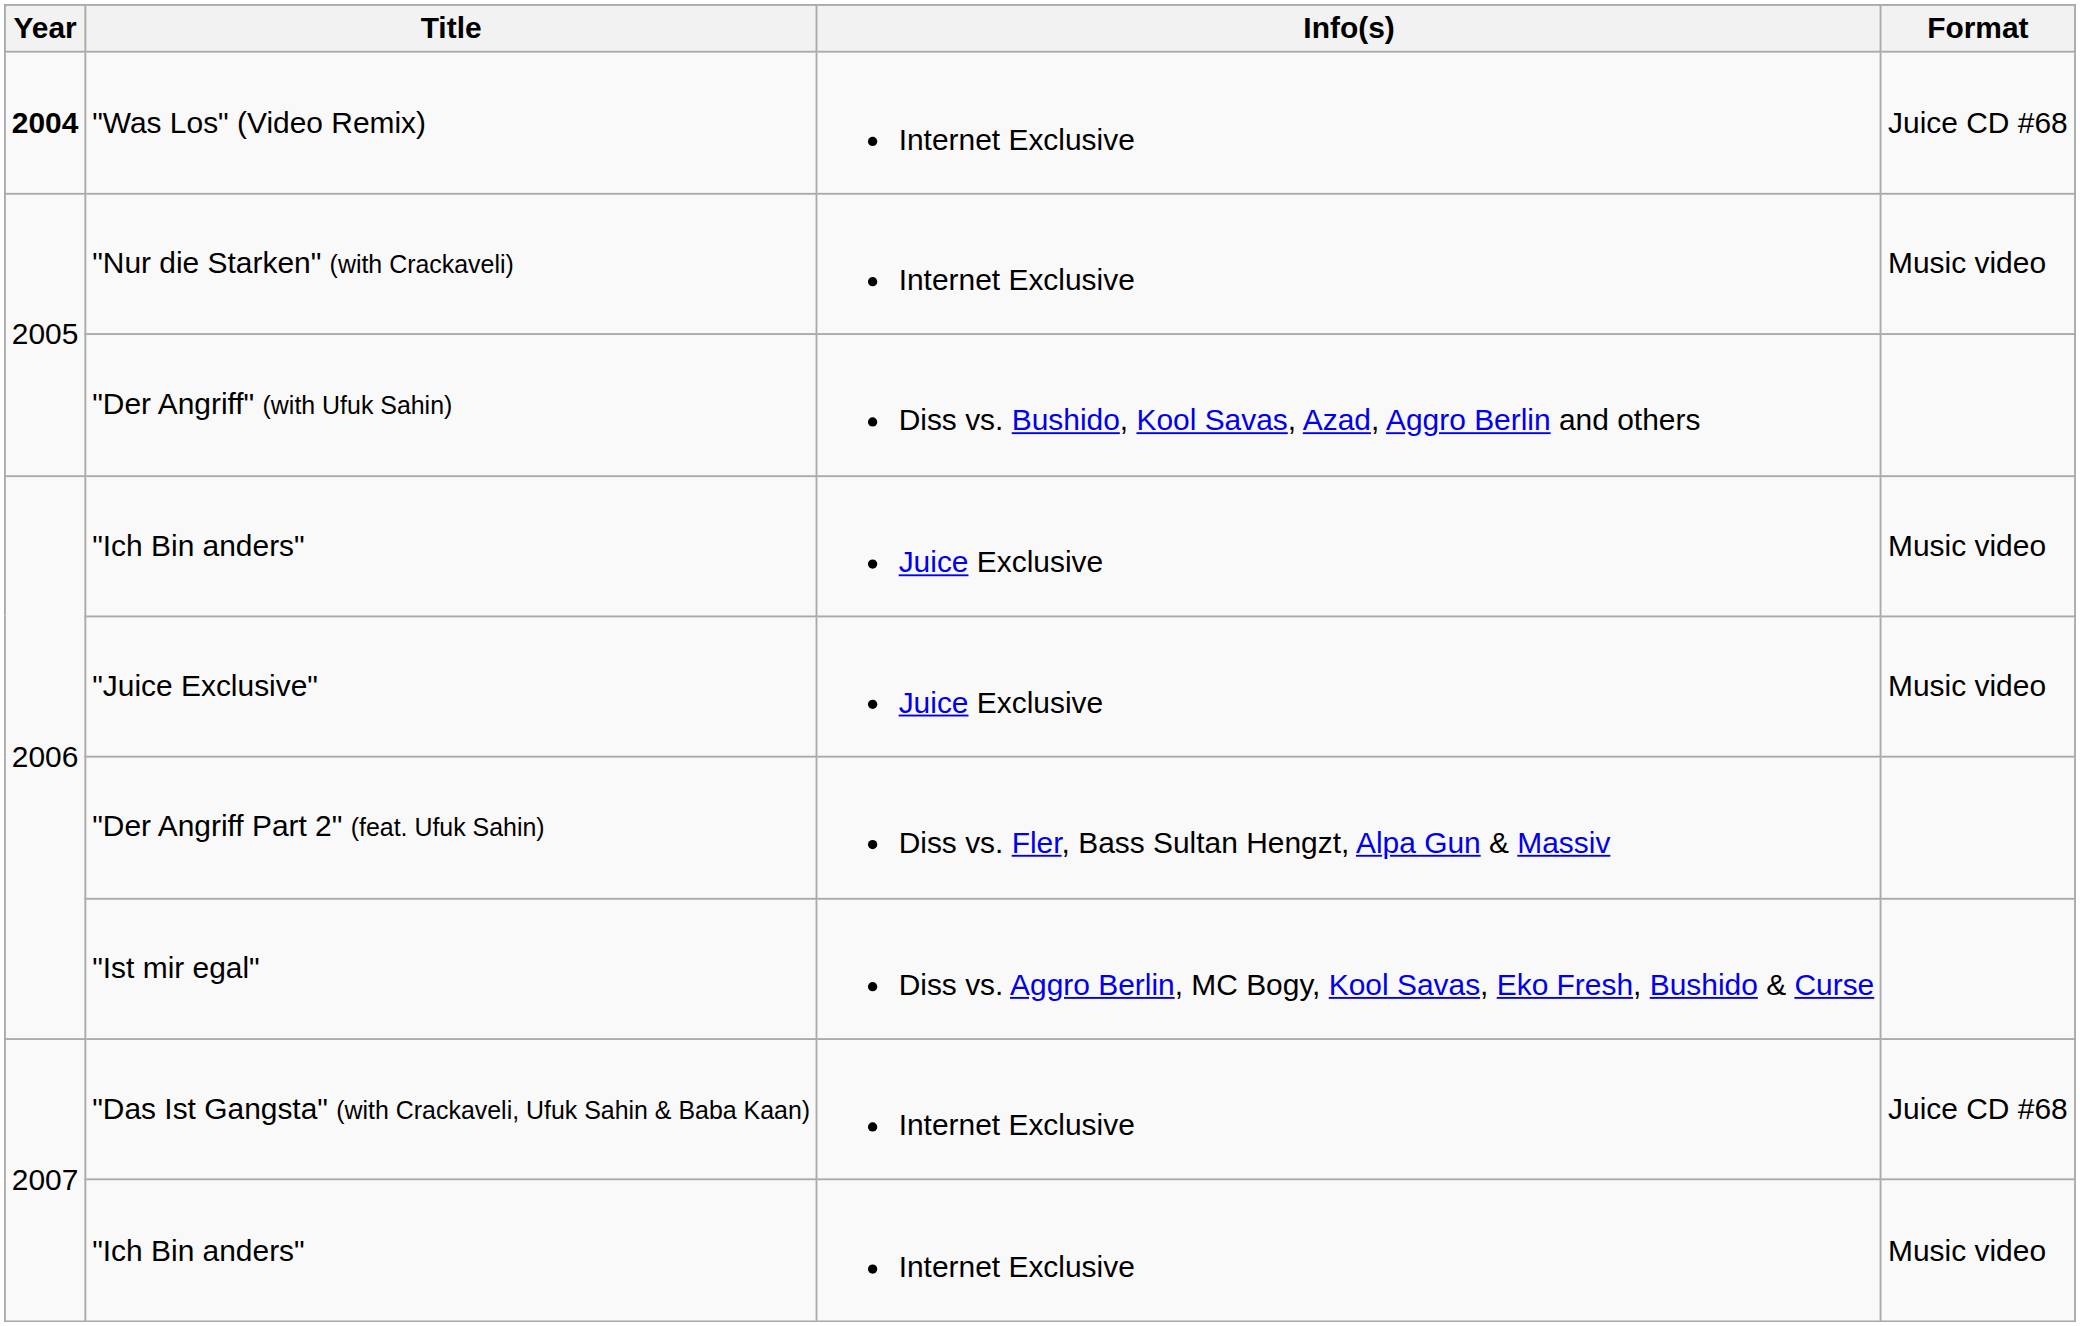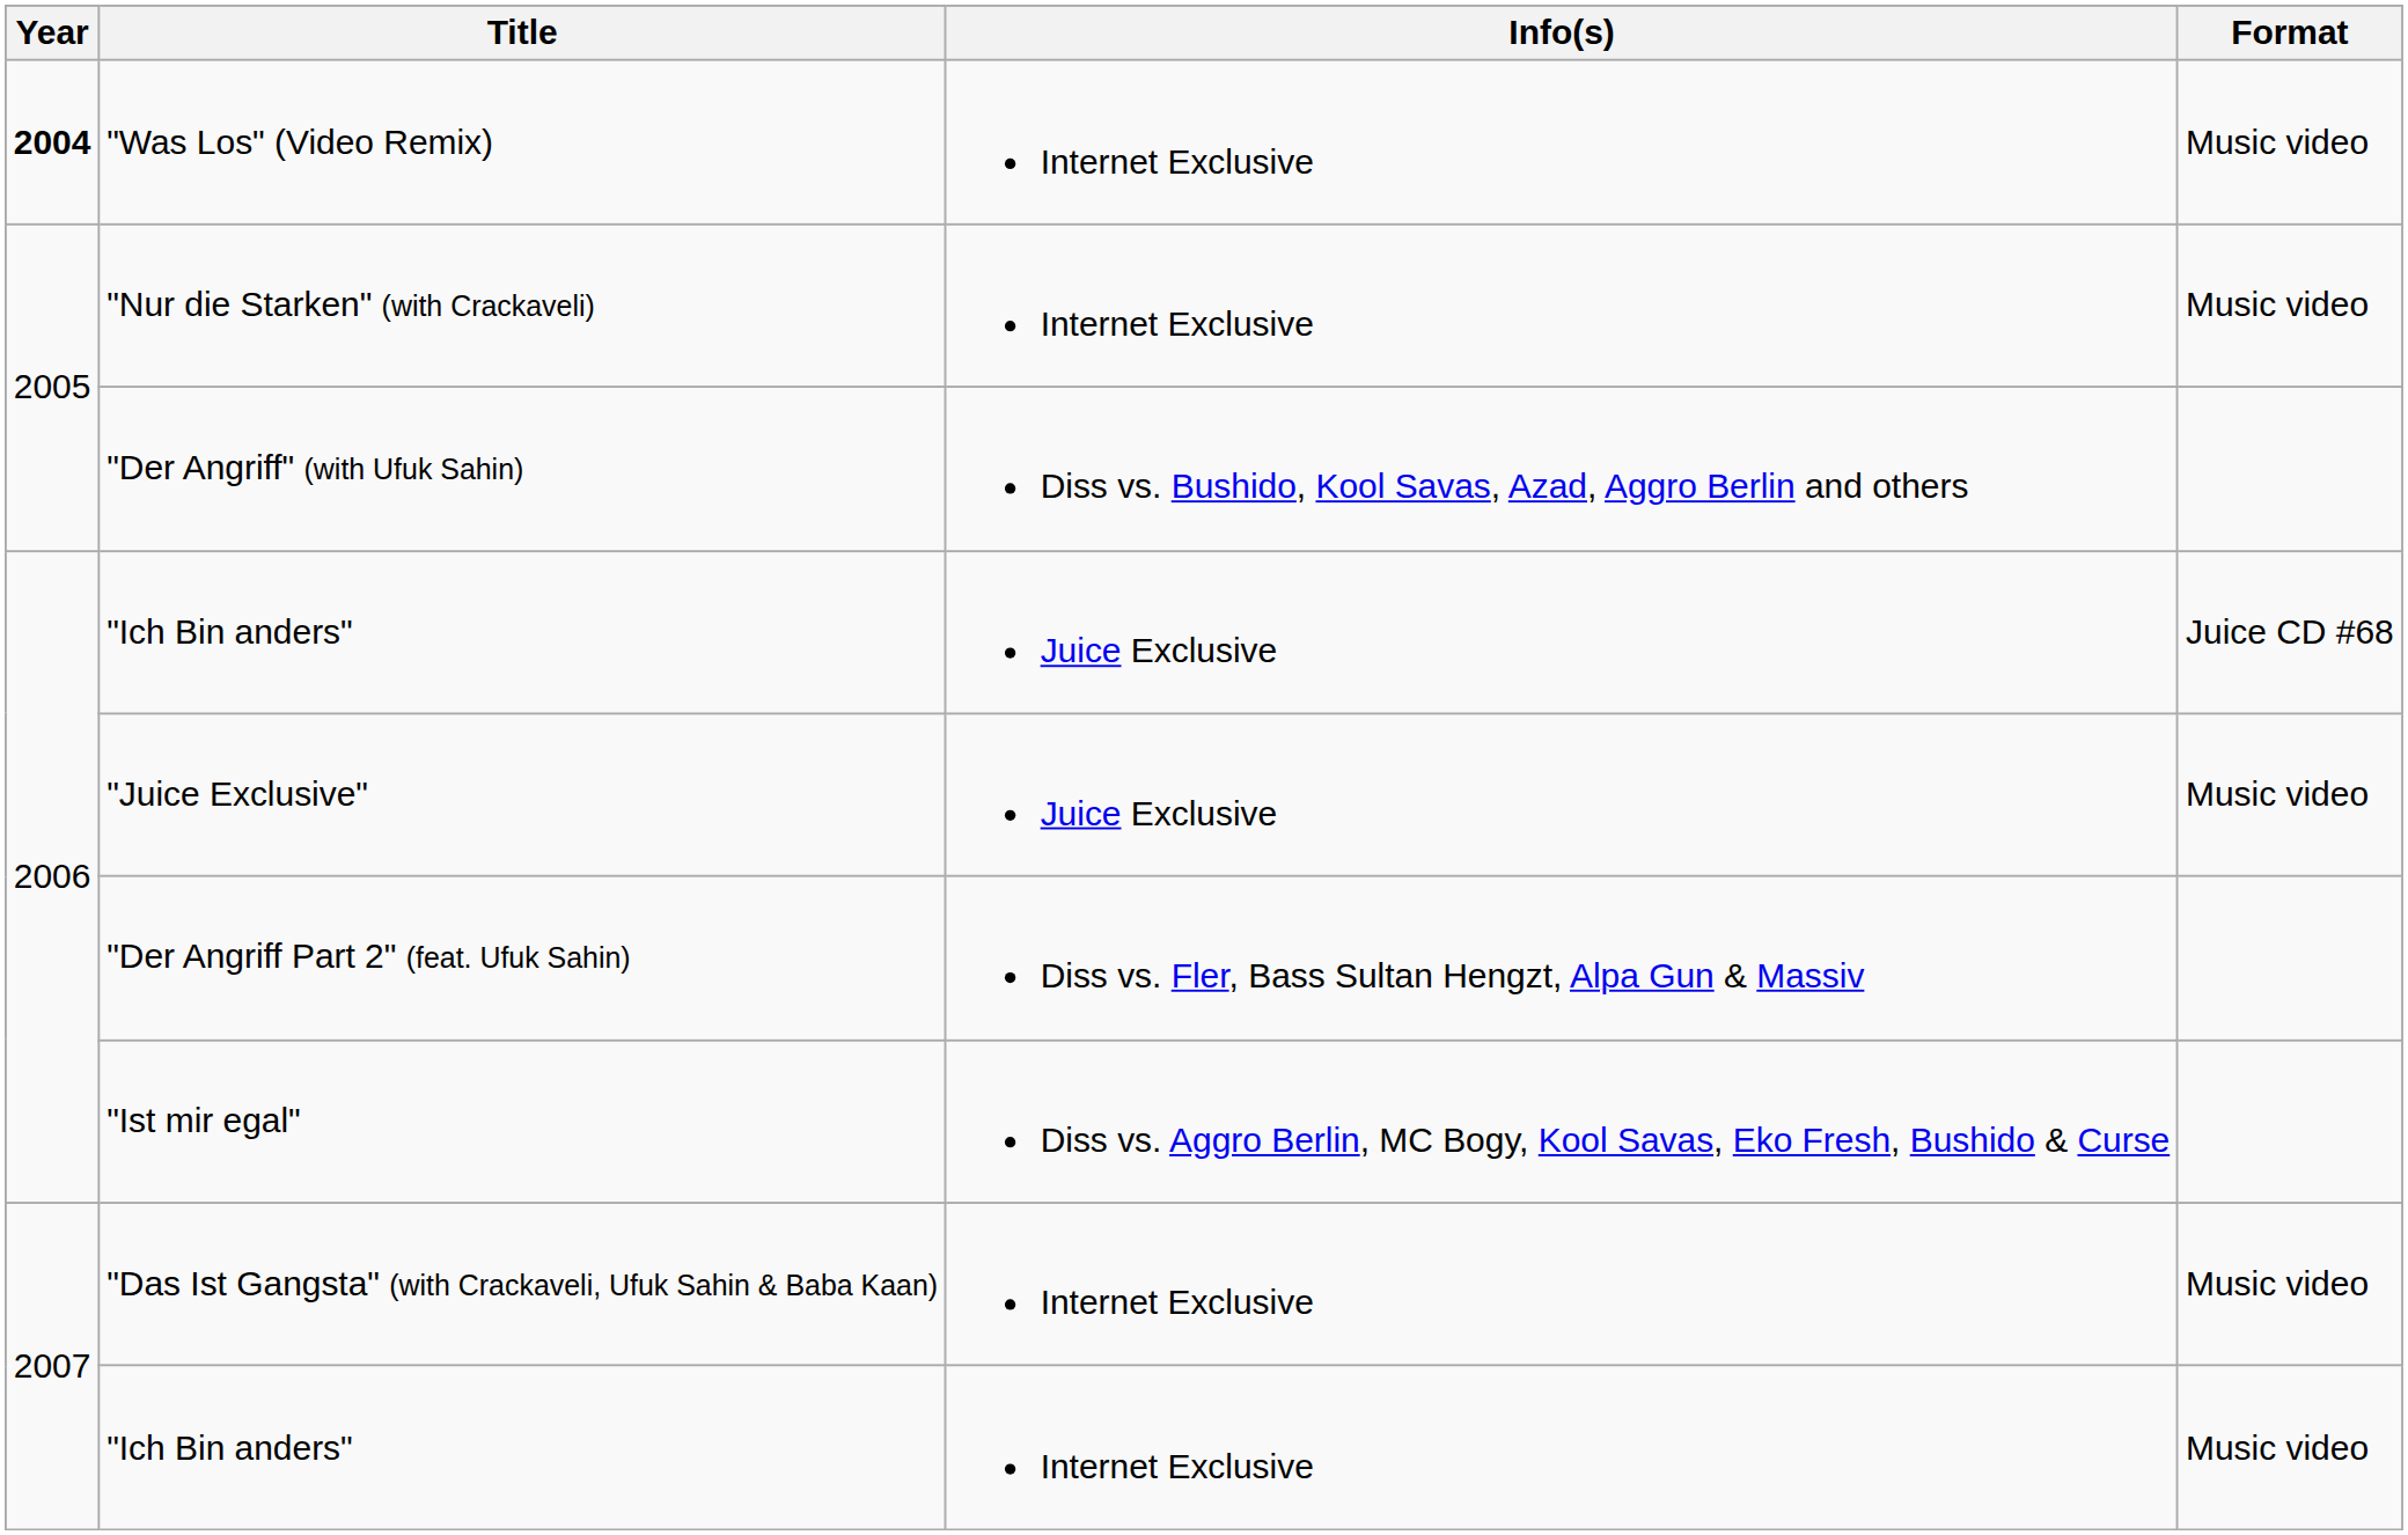 <table class="wikitable">
 <tr>
 <th>Year</th>
 <th>Title</th>
 <th>Info(s)</th>
 <th>Format</th>
 </tr>
 <tr>
 <td><strong>2004</strong></td>
 <td>"Was Los" (Video Remix)</td>
 <td><br><ul><li>Internet Exclusive</li></ul></td>
-<td>Juice CD #68</td>
+<td>Music video</td>
 </tr>
 <tr>
 <td rowspan="2">2005</td>
 <td>"Nur die Starken" <small>(with Crackaveli)</small></td>
 <td><br><ul><li>Internet Exclusive</li></ul></td>
 <td>Music video</td>
 </tr>
 <tr>
 <td>"Der Angriff" <small>(with Ufuk Sahin)</small></td>
 <td><br><ul><li>Diss vs. <a href='#'>Bushido</a>, <a href='#'>Kool Savas</a>, <a href='#'>Azad</a>, <a href='#'>Aggro Berlin</a> and others</li></ul></td>
 <td></td>
 </tr>
 <tr>
 <td rowspan="4">2006</td>
 <td>"Ich Bin anders"</td>
 <td><br><ul><li><a href='#'>Juice</a> Exclusive</li></ul></td>
-<td>Music video</td>
+<td>Juice CD #68</td>
 </tr>
 <tr>
 <td>"Juice Exclusive"</td>
 <td><br><ul><li><a href='#'>Juice</a> Exclusive</li></ul></td>
 <td>Music video</td>
 </tr>
 <tr>
 <td>"Der Angriff Part 2" <small>(feat. Ufuk Sahin)</small></td>
 <td><br><ul><li>Diss vs. <a href='#'>Fler</a>, Bass Sultan Hengzt, <a href='#'>Alpa Gun</a> & <a href='#'>Massiv</a></li></ul></td>
 <td></td>
 </tr>
 <tr>
 <td>"Ist mir egal"</td>
 <td><br><ul><li>Diss vs. <a href='#'>Aggro Berlin</a>, MC Bogy, <a href='#'>Kool Savas</a>, <a href='#'>Eko Fresh</a>, <a href='#'>Bushido</a> & <a href='#'>Curse</a></li></ul></td>
 <td></td>
 </tr>
 <tr>
 <td rowspan="2">2007</td>
 <td>"Das Ist Gangsta" <small>(with Crackaveli, Ufuk Sahin & Baba Kaan)</small></td>
 <td><br><ul><li>Internet Exclusive</li></ul></td>
-<td>Juice CD #68</td>
+<td>Music video</td>
 </tr>
 <tr>
 <td>"Ich Bin anders"</td>
 <td><br><ul><li>Internet Exclusive</li></ul></td>
 <td>Music video</td>
 </tr>
 </table>
